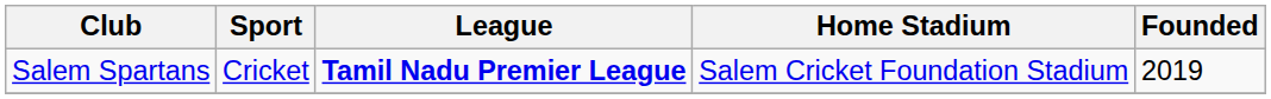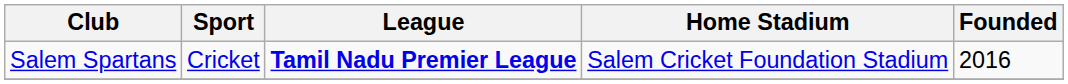 <table class="wikitable">
 <tr>
 <th>Club</th>
 <th>Sport</th>
 <th>League</th>
 <th>Home Stadium</th>
 <th>Founded</th>
 </tr>
 <tr>
 <td><a href='#'>Salem Spartans</a></td>
 <td><a href='#'>Cricket</a></td>
 <td><strong><a href='#'>Tamil Nadu Premier League</a></strong></td>
 <td><a href='#'>Salem Cricket Foundation Stadium</a></td>
-<td>2019</td>
+<td>2016</td>
 </tr>
 <tr>
 </tr>
 </table>
